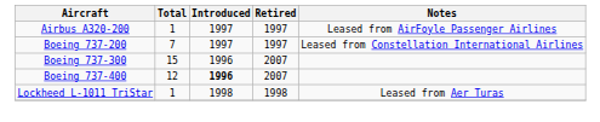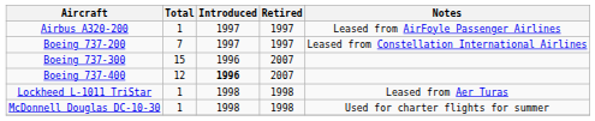 <table class="wikitable" style="margin:0.5em auto; text-align:center">
 <tr>
 <th>Aircraft</th>
 <th>Total</th>
 <th>Introduced</th>
 <th>Retired</th>
 <th>Notes</th>
 </tr>
 <tr>
 <td><a href='#'>Airbus A320-200</a></td>
 <td>1</td>
 <td>1997</td>
 <td>1997</td>
 <td>Leased from <a href='#'>AirFoyle Passenger Airlines</a></td>
 </tr>
 <tr>
 <td><a href='#'>Boeing 737-200</a></td>
 <td>7</td>
 <td>1997</td>
 <td>1997</td>
 <td>Leased from <a href='#'>Constellation International Airlines</a></td>
 </tr>
 <tr>
 <td><a href='#'>Boeing 737-300</a></td>
 <td>15</td>
 <td>1996</td>
 <td>2007</td>
 <td></td>
 </tr>
 <tr>
 <td><a href='#'>Boeing 737-400</a></td>
 <td>12</td>
 <td><strong>1996</strong></td>
 <td>2007</td>
 <td></td>
 </tr>
 <tr>
 <td><a href='#'>Lockheed L-1011 TriStar</a></td>
 <td>1</td>
 <td>1998</td>
 <td>1998</td>
 <td>Leased from <a href='#'>Aer Turas</a></td>
 </tr>
 <tr>
+<td><a href='#'>McDonnell Douglas DC-10-30</a></td>
+<td>1</td>
+<td>1998</td>
+<td>1998</td>
+<td>Used for charter flights for summer</td>
+</tr>
+<tr>
 </tr>
 </table>
